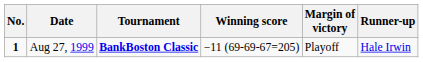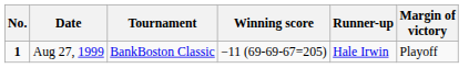 <table class="wikitable" style="font-size:95%;">
 <tr>
 <th>No.</th>
 <th>Date</th>
 <th>Tournament</th>
 <th>Winning score</th>
+<th>Runner-up</th>
 <th>Margin of<br>victory</th>
-<th>Runner-up</th>
 </tr>
 <tr>
 <td align=center><strong>1</strong></td>
 <td align=right>Aug 27, <a href='#'>1999</a></td>
-<td><strong><a href='#'>BankBoston Classic</a></strong></td>
+<td><a href='#'>BankBoston Classic</a></td>
 <td>−11 (69-69-67=205)</td>
+<td> <a href='#'>Hale Irwin</a></td>
 <td>Playoff</td>
-<td> <a href='#'>Hale Irwin</a></td>
 </tr>
 </table>
